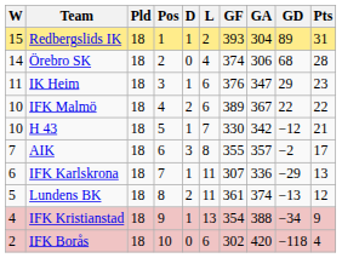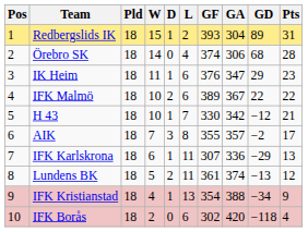 <table class="wikitable">
 <tr>
-<th><span>W</span></th>
+<th><span>Pos</span></th>
 <th>Team</th>
 <th><span>Pld</span></th>
-<th><span>Pos</span></th>
+<th><span>W</span></th>
 <th><span>D</span></th>
 <th><span>L</span></th>
 <th><span>GF</span></th>
 <th><span>GA</span></th>
 <th><span>GD</span></th>
 <th><span>Pts</span></th>
 </tr>
 <tr style="background:#ffec8b">
-<td>15</td>
+<td>1</td>
 <td><a href='#'>Redbergslids IK</a></td>
 <td>18</td>
-<td>1</td>
+<td>15</td>
 <td>1</td>
 <td>2</td>
 <td>393</td>
 <td>304</td>
 <td>89</td>
 <td>31</td>
 </tr>
 <tr>
-<td>14</td>
+<td>2</td>
 <td><a href='#'>Örebro SK</a></td>
 <td>18</td>
-<td>2</td>
+<td>14</td>
 <td>0</td>
 <td>4</td>
 <td>374</td>
 <td>306</td>
 <td>68</td>
 <td>28</td>
 </tr>
 <tr>
-<td>11</td>
+<td>3</td>
 <td><a href='#'>IK Heim</a></td>
 <td>18</td>
-<td>3</td>
+<td>11</td>
 <td>1</td>
 <td>6</td>
 <td>376</td>
 <td>347</td>
 <td>29</td>
 <td>23</td>
 </tr>
 <tr>
-<td>10</td>
+<td>4</td>
 <td><a href='#'>IFK Malmö</a></td>
 <td>18</td>
-<td>4</td>
+<td>10</td>
 <td>2</td>
 <td>6</td>
 <td>389</td>
 <td>367</td>
 <td>22</td>
 <td>22</td>
 </tr>
 <tr>
-<td>10</td>
+<td>5</td>
 <td><a href='#'>H 43</a></td>
 <td>18</td>
-<td>5</td>
+<td>10</td>
 <td>1</td>
 <td>7</td>
 <td>330</td>
 <td>342</td>
 <td>−12</td>
 <td>21</td>
 </tr>
 <tr>
-<td>7</td>
+<td>6</td>
 <td><a href='#'>AIK</a></td>
 <td>18</td>
-<td>6</td>
+<td>7</td>
 <td>3</td>
 <td>8</td>
 <td>355</td>
 <td>357</td>
 <td>−2</td>
 <td>17</td>
 </tr>
 <tr>
-<td>6</td>
+<td>7</td>
 <td><a href='#'>IFK Karlskrona</a></td>
 <td>18</td>
-<td>7</td>
+<td>6</td>
 <td>1</td>
 <td>11</td>
 <td>307</td>
 <td>336</td>
 <td>−29</td>
 <td>13</td>
 </tr>
 <tr>
-<td>5</td>
+<td>8</td>
 <td><a href='#'>Lundens BK</a></td>
 <td>18</td>
-<td>8</td>
+<td>5</td>
 <td>2</td>
 <td>11</td>
 <td>361</td>
 <td>374</td>
 <td>−13</td>
 <td>12</td>
 </tr>
 <tr align="left" style="background:#f0c4c4;">
-<td>4</td>
+<td>9</td>
 <td><a href='#'>IFK Kristianstad</a></td>
 <td>18</td>
-<td>9</td>
+<td>4</td>
 <td>1</td>
 <td>13</td>
 <td>354</td>
 <td>388</td>
 <td>−34</td>
 <td>9</td>
 </tr>
 <tr align="left" style="background:#f0c4c4;">
-<td>2</td>
+<td>10</td>
 <td><a href='#'>IFK Borås</a></td>
 <td>18</td>
-<td>10</td>
+<td>2</td>
 <td>0</td>
 <td>6</td>
 <td>302</td>
 <td>420</td>
 <td>−118</td>
 <td>4</td>
 </tr>
 </table>
